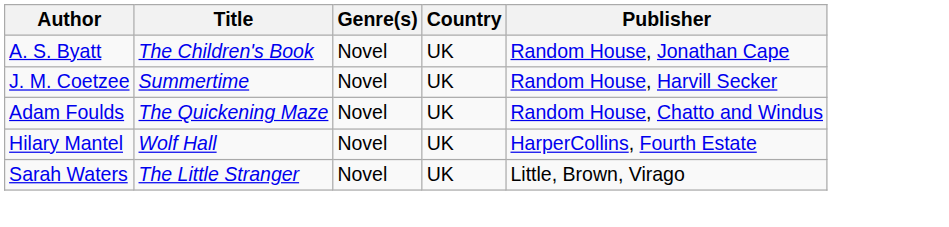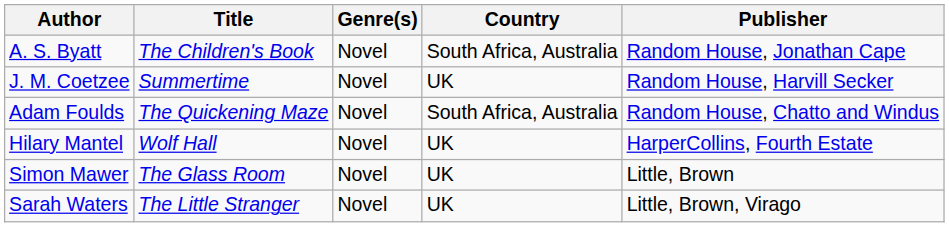 <table class="wikitable">
 <tr>
 <th>Author</th>
 <th>Title</th>
 <th>Genre(s)</th>
 <th>Country</th>
 <th>Publisher</th>
 </tr>
 <tr>
 <td><a href='#'>A. S. Byatt</a></td>
 <td><em><a href='#'>The Children's Book</a></em></td>
 <td>Novel</td>
-<td>UK</td>
+<td>South Africa, Australia</td>
 <td><a href='#'>Random House</a>, <a href='#'>Jonathan Cape</a></td>
 </tr>
 <tr>
 <td><a href='#'>J. M. Coetzee</a></td>
 <td><em><a href='#'>Summertime</a></em></td>
 <td>Novel</td>
 <td>UK</td>
 <td><a href='#'>Random House</a>, <a href='#'>Harvill Secker </a></td>
 </tr>
 <tr>
 <td><a href='#'>Adam Foulds</a></td>
 <td><em><a href='#'>The Quickening Maze</a></em></td>
 <td>Novel</td>
-<td>UK</td>
+<td>South Africa, Australia</td>
 <td><a href='#'>Random House</a>, <a href='#'>Chatto and Windus</a></td>
 </tr>
 <tr>
 <td><a href='#'>Hilary Mantel</a></td>
 <td><em><a href='#'>Wolf Hall</a></em></td>
 <td>Novel</td>
 <td>UK</td>
 <td><a href='#'>HarperCollins</a>, <a href='#'>Fourth Estate</a></td>
 </tr>
 <tr>
+<td><a href='#'>Simon Mawer</a></td>
+<td><em><a href='#'>The Glass Room</a></em></td>
+<td>Novel</td>
+<td>UK</td>
+<td>Little, Brown</td>
+</tr>
+<tr>
 <td><a href='#'>Sarah Waters</a></td>
 <td><em><a href='#'>The Little Stranger</a></em></td>
 <td>Novel</td>
 <td>UK</td>
 <td>Little, Brown, Virago</td>
 </tr>
 </table>
